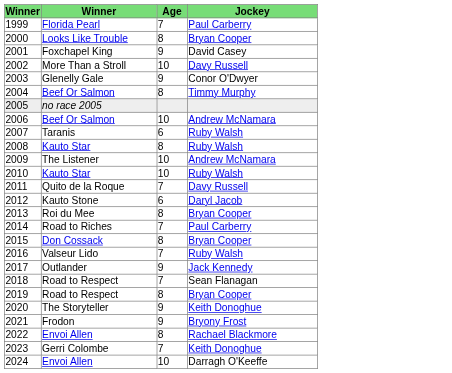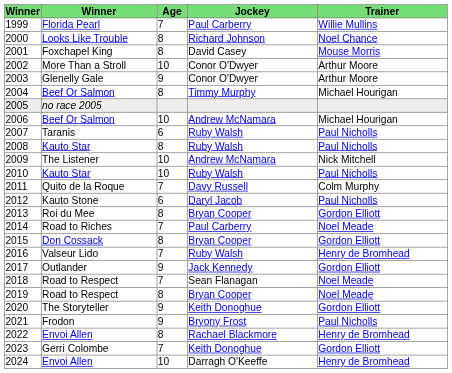 <table class = "sortable" | border="1" style="border-collapse: collapse; font-size:90%">
 <tr bgcolor="#77dd77" align="center">
 <th><strong>Winner</strong><br></th>
 <th width="160px"><strong>Winner</strong><br></th>
 <th width="40px"><strong>Age</strong><br></th>
 <th width="180px"><strong>Jockey</strong><br></th>
+<th width="180px"><strong>Trainer</strong><br></th>
 </tr>
 <tr>
 <td>1999</td>
 <td><a href='#'>Florida Pearl</a></td>
 <td>7</td>
 <td><a href='#'>Paul Carberry</a></td>
+<td><a href='#'>Willie Mullins</a></td>
 </tr>
 <tr>
 <td>2000</td>
 <td><a href='#'>Looks Like Trouble</a></td>
 <td>8</td>
-<td><a href='#'>Bryan Cooper</a></td>
+<td><a href='#'>Richard Johnson</a></td>
+<td><a href='#'>Noel Chance</a></td>
 </tr>
 <tr>
 <td>2001</td>
 <td>Foxchapel King</td>
-<td>9</td>
+<td>8</td>
 <td>David Casey</td>
+<td><a href='#'>Mouse Morris</a></td>
 </tr>
 <tr>
 <td>2002</td>
 <td>More Than a Stroll</td>
 <td>10</td>
-<td><a href='#'>Davy Russell</a></td>
+<td>Conor O'Dwyer</td>
+<td>Arthur Moore</td>
 </tr>
 <tr>
 <td>2003</td>
 <td>Glenelly Gale</td>
 <td>9</td>
 <td>Conor O'Dwyer</td>
+<td>Arthur Moore</td>
 </tr>
 <tr>
 <td>2004</td>
 <td><a href='#'>Beef Or Salmon</a></td>
 <td>8</td>
 <td><a href='#'>Timmy Murphy</a></td>
+<td>Michael Hourigan</td>
 </tr>
 <tr bgcolor="#eeeeee">
 <td><span>2005</span></td>
 <td><em>no race 2005</em> </td>
+<td></td>
 <td></td>
 <td></td>
 </tr>
 <tr>
 <td>2006</td>
 <td><a href='#'>Beef Or Salmon</a></td>
 <td>10</td>
 <td><a href='#'>Andrew McNamara</a></td>
+<td>Michael Hourigan</td>
 </tr>
 <tr>
 <td>2007</td>
 <td>Taranis</td>
 <td>6</td>
 <td><a href='#'>Ruby Walsh</a></td>
+<td><a href='#'>Paul Nicholls</a></td>
 </tr>
 <tr>
 <td>2008</td>
 <td><a href='#'>Kauto Star</a></td>
 <td>8</td>
 <td><a href='#'>Ruby Walsh</a></td>
+<td><a href='#'>Paul Nicholls</a></td>
 </tr>
 <tr>
 <td>2009</td>
 <td>The Listener</td>
 <td>10</td>
 <td><a href='#'>Andrew McNamara</a></td>
+<td>Nick Mitchell</td>
 </tr>
 <tr>
 <td>2010</td>
 <td><a href='#'>Kauto Star</a></td>
 <td>10</td>
 <td><a href='#'>Ruby Walsh</a></td>
+<td><a href='#'>Paul Nicholls</a></td>
 </tr>
 <tr>
 <td>2011</td>
 <td>Quito de la Roque</td>
 <td>7</td>
 <td><a href='#'>Davy Russell</a></td>
+<td>Colm Murphy</td>
 </tr>
 <tr>
 <td>2012</td>
 <td>Kauto Stone</td>
 <td>6</td>
 <td><a href='#'>Daryl Jacob</a></td>
+<td><a href='#'>Paul Nicholls</a></td>
 </tr>
 <tr>
 <td>2013</td>
 <td>Roi du Mee</td>
 <td>8</td>
 <td><a href='#'>Bryan Cooper</a></td>
+<td><a href='#'>Gordon Elliott</a></td>
 </tr>
 <tr>
 <td>2014</td>
 <td>Road to Riches</td>
 <td>7</td>
 <td><a href='#'>Paul Carberry</a></td>
+<td><a href='#'>Noel Meade</a></td>
 </tr>
 <tr>
 <td>2015</td>
 <td><a href='#'>Don Cossack</a></td>
 <td>8</td>
 <td><a href='#'>Bryan Cooper</a></td>
+<td><a href='#'>Gordon Elliott</a></td>
 </tr>
 <tr>
 <td>2016</td>
 <td>Valseur Lido</td>
 <td>7</td>
 <td><a href='#'>Ruby Walsh</a></td>
+<td><a href='#'>Henry de Bromhead</a></td>
 </tr>
 <tr>
 <td>2017</td>
 <td>Outlander</td>
 <td>9</td>
 <td><a href='#'>Jack Kennedy</a></td>
+<td><a href='#'>Gordon Elliott</a></td>
 </tr>
 <tr>
 <td>2018</td>
 <td>Road to Respect</td>
 <td>7</td>
 <td>Sean Flanagan</td>
+<td><a href='#'>Noel Meade</a></td>
 </tr>
 <tr>
 <td>2019</td>
 <td>Road to Respect</td>
 <td>8</td>
 <td><a href='#'>Bryan Cooper</a></td>
+<td><a href='#'>Noel Meade</a></td>
 </tr>
 <tr>
 <td>2020</td>
 <td>The Storyteller</td>
 <td>9</td>
 <td><a href='#'>Keith Donoghue</a></td>
+<td><a href='#'>Gordon Elliott</a></td>
 </tr>
 <tr>
 <td>2021</td>
 <td>Frodon</td>
 <td>9</td>
 <td><a href='#'>Bryony Frost</a></td>
+<td><a href='#'>Paul Nicholls</a></td>
 </tr>
 <tr>
 <td>2022</td>
 <td><a href='#'>Envoi Allen</a></td>
 <td>8</td>
 <td><a href='#'>Rachael Blackmore</a></td>
+<td><a href='#'>Henry de Bromhead</a></td>
 </tr>
 <tr>
 <td>2023</td>
 <td>Gerri Colombe</td>
 <td>7</td>
 <td><a href='#'>Keith Donoghue</a></td>
+<td><a href='#'>Gordon Elliott</a></td>
 </tr>
 <tr>
 <td>2024</td>
 <td><a href='#'>Envoi Allen</a></td>
 <td>10</td>
 <td>Darragh O'Keeffe</td>
+<td><a href='#'>Henry de Bromhead</a></td>
 </tr>
 </table>
